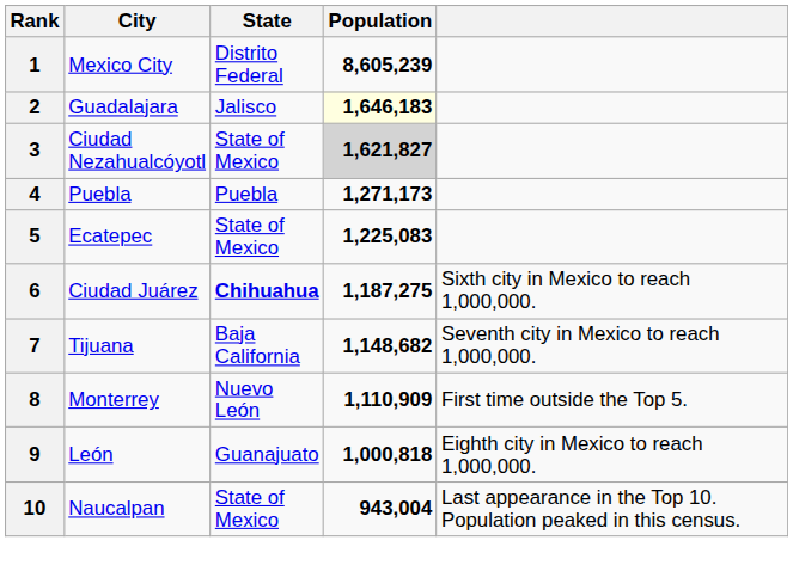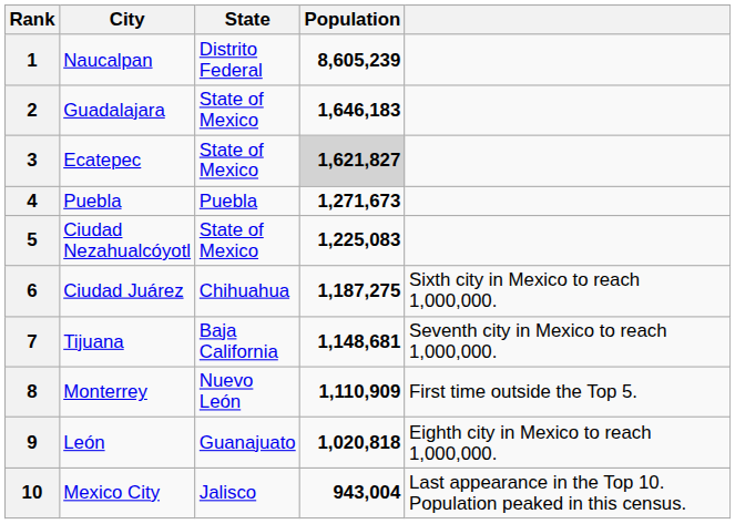 <table class="wikitable plainrowheaders"  style="width:100%; width:100%;">
 <tr>
 <th scope="col" style="width:3%;">Rank</th>
 <th scope="col" style="width:13%;">City</th>
 <th scope="col" style="width:9%;">State</th>
 <th scope="col" style="width:9%;">Population</th>
 <th scope="col" style="width:66%;"></th>
 </tr>
 <tr>
 <th scope="row">1</th>
-<td><a href='#'>Mexico City</a></td>
+<td><a href='#'>Naucalpan</a></td>
 <td><a href='#'>Distrito Federal</a></td>
 <td align="right"><strong>8,605,239</strong></td>
 <td></td>
 </tr>
 <tr>
 <th scope="row">2</th>
 <td><a href='#'>Guadalajara</a></td>
-<td><a href='#'>Jalisco</a></td>
-<td align="right" style="background: lightyellow;"><strong>1,646,183</strong></td>
+<td><a href='#'>State of Mexico</a></td>
+<td align="right"><strong>1,646,183</strong></td>
 <td></td>
 </tr>
 <tr>
 <th scope="row">3</th>
-<td><a href='#'>Ciudad Nezahualcóyotl</a></td>
+<td><a href='#'>Ecatepec</a></td>
 <td><a href='#'>State of Mexico</a></td>
 <td align="right" style="background: lightgrey;"><strong>1,621,827</strong></td>
 <td></td>
 </tr>
 <tr>
 <th scope="row">4</th>
 <td><a href='#'>Puebla</a></td>
 <td><a href='#'>Puebla</a></td>
-<td align="right"><strong>1,271,173</strong></td>
+<td align="right"><strong>1,271,673</strong></td>
 <td></td>
 </tr>
 <tr>
 <th scope="row">5</th>
-<td><a href='#'>Ecatepec</a></td>
+<td><a href='#'>Ciudad Nezahualcóyotl</a></td>
 <td><a href='#'>State of Mexico</a></td>
 <td align="right"><strong>1,225,083</strong></td>
 <td></td>
 </tr>
 <tr>
 <th scope="row">6</th>
 <td><a href='#'>Ciudad Juárez</a></td>
-<td><strong><a href='#'>Chihuahua</a></strong></td>
+<td><a href='#'>Chihuahua</a></td>
 <td align="right"><strong>1,187,275</strong></td>
 <td>Sixth city in Mexico to reach 1,000,000.</td>
 </tr>
 <tr>
 <th scope="row">7</th>
 <td><a href='#'>Tijuana</a></td>
 <td><a href='#'>Baja California</a></td>
-<td align="right"><strong>1,148,682</strong></td>
+<td align="right"><strong>1,148,681</strong></td>
 <td>Seventh city in Mexico to reach 1,000,000.</td>
 </tr>
 <tr>
 <th scope="row">8</th>
 <td><a href='#'>Monterrey</a></td>
 <td><a href='#'>Nuevo León</a></td>
 <td align="right"><strong>1,110,909</strong></td>
 <td>First time outside the Top 5.</td>
 </tr>
 <tr>
 <th scope="row">9</th>
 <td><a href='#'>León</a></td>
 <td><a href='#'>Guanajuato</a></td>
-<td align="right"><strong>1,000,818</strong></td>
+<td align="right"><strong>1,020,818</strong></td>
 <td>Eighth city in Mexico to reach 1,000,000.</td>
 </tr>
 <tr>
 <th scope="row">10</th>
-<td><a href='#'>Naucalpan</a></td>
-<td><a href='#'>State of Mexico</a></td>
+<td><a href='#'>Mexico City</a></td>
+<td><a href='#'>Jalisco</a></td>
 <td align="right"><strong>943,004</strong></td>
 <td>Last appearance in the Top 10. Population peaked in this census.</td>
 </tr>
 </table>
